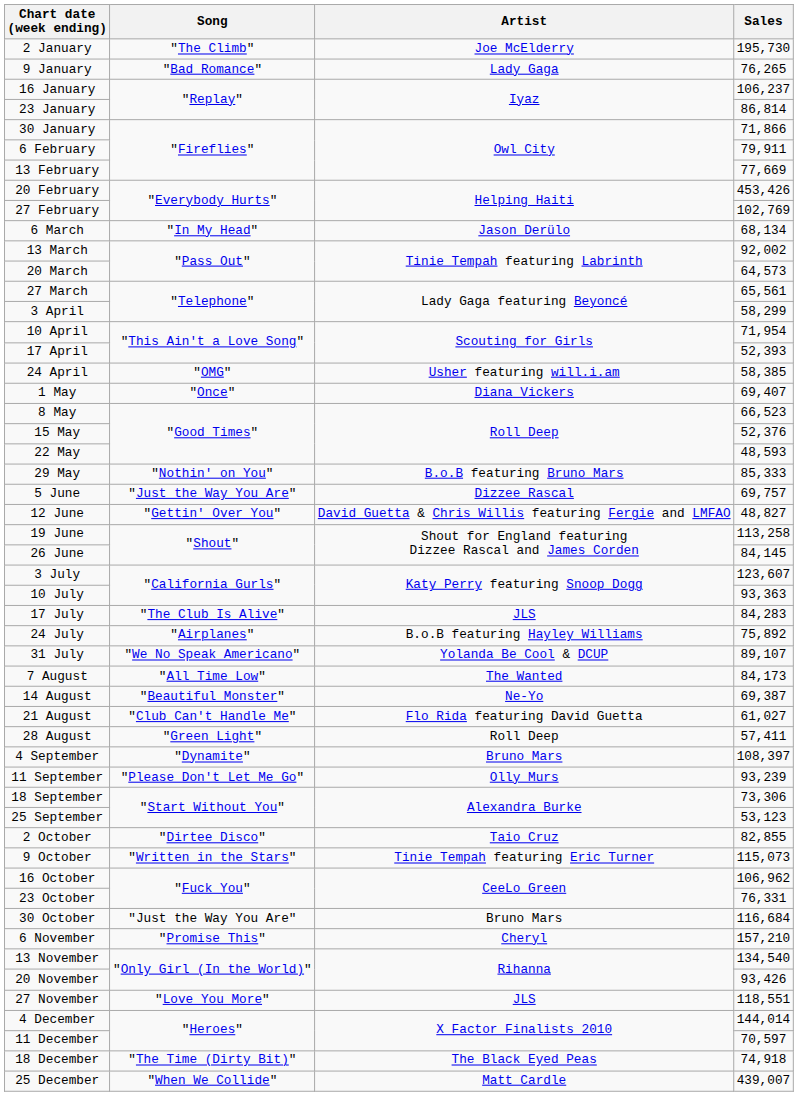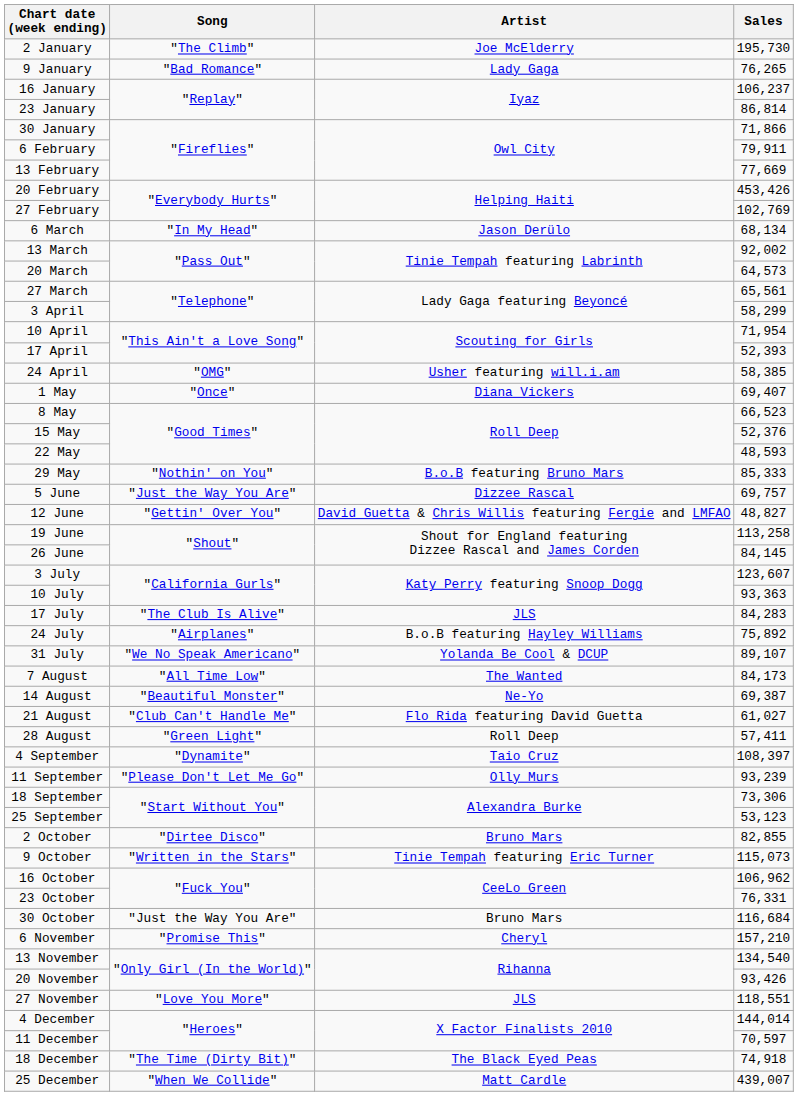 <table class="wikitable plainrowheaders" style="font-size:97%; text-align:center;">
 <tr>
 <th>Chart date<br>(week ending)</th>
 <th>Song</th>
 <th>Artist</th>
 <th>Sales</th>
 </tr>
 <tr>
 <td>2 January</td>
 <td>"<a href='#'>The Climb</a>"</td>
 <td><a href='#'>Joe McElderry</a></td>
 <td>195,730</td>
 </tr>
 <tr>
 <td>9 January</td>
 <td>"<a href='#'>Bad Romance</a>"</td>
 <td><a href='#'>Lady Gaga</a></td>
 <td>76,265</td>
 </tr>
 <tr>
 <td>16 January</td>
 <td rowspan="2">"<a href='#'>Replay</a>"</td>
 <td rowspan="2"><a href='#'>Iyaz</a></td>
 <td>106,237</td>
 </tr>
 <tr>
 <td>23 January</td>
 <td>86,814</td>
 </tr>
 <tr>
 <td>30 January</td>
 <td rowspan="3">"<a href='#'>Fireflies</a>"</td>
 <td rowspan="3"><a href='#'>Owl City</a></td>
 <td>71,866</td>
 </tr>
 <tr>
 <td>6 February</td>
 <td>79,911</td>
 </tr>
 <tr>
 <td>13 February</td>
 <td>77,669</td>
 </tr>
 <tr>
 <td>20 February</td>
 <td rowspan="2">"<a href='#'>Everybody Hurts</a>"</td>
 <td rowspan="2"><a href='#'>Helping Haiti</a></td>
 <td>453,426</td>
 </tr>
 <tr>
 <td>27 February</td>
 <td>102,769</td>
 </tr>
 <tr>
 <td>6 March</td>
 <td>"<a href='#'>In My Head</a>"</td>
 <td><a href='#'>Jason Derülo</a></td>
 <td>68,134</td>
 </tr>
 <tr>
 <td>13 March</td>
 <td rowspan="2">"<a href='#'>Pass Out</a>"</td>
 <td rowspan="2"><a href='#'>Tinie Tempah</a> featuring <a href='#'>Labrinth</a></td>
 <td>92,002</td>
 </tr>
 <tr>
 <td>20 March</td>
 <td>64,573</td>
 </tr>
 <tr>
 <td>27 March</td>
 <td rowspan="2">"<a href='#'>Telephone</a>"</td>
 <td rowspan="2">Lady Gaga featuring <a href='#'>Beyoncé</a></td>
 <td>65,561</td>
 </tr>
 <tr>
 <td>3 April</td>
 <td>58,299</td>
 </tr>
 <tr>
 <td>10 April</td>
 <td rowspan="2">"<a href='#'>This Ain't a Love Song</a>"</td>
 <td rowspan="2"><a href='#'>Scouting for Girls</a></td>
 <td>71,954</td>
 </tr>
 <tr>
 <td>17 April</td>
 <td>52,393</td>
 </tr>
 <tr>
 <td>24 April</td>
 <td>"<a href='#'>OMG</a>"</td>
 <td><a href='#'>Usher</a> featuring <a href='#'>will.i.am</a></td>
 <td>58,385</td>
 </tr>
 <tr>
 <td>1 May</td>
 <td>"<a href='#'>Once</a>"</td>
 <td><a href='#'>Diana Vickers</a></td>
 <td>69,407</td>
 </tr>
 <tr>
 <td>8 May</td>
 <td rowspan="3">"<a href='#'>Good Times</a>"</td>
 <td rowspan="3"><a href='#'>Roll Deep</a></td>
 <td>66,523</td>
 </tr>
 <tr>
 <td>15 May</td>
 <td>52,376</td>
 </tr>
 <tr>
 <td>22 May</td>
 <td>48,593</td>
 </tr>
 <tr>
 <td>29 May</td>
 <td>"<a href='#'>Nothin' on You</a>"</td>
 <td><a href='#'>B.o.B</a> featuring <a href='#'>Bruno Mars</a></td>
 <td>85,333</td>
 </tr>
 <tr>
 <td>5 June</td>
 <td>"<a href='#'>Just the Way You Are</a>"</td>
 <td><a href='#'>Dizzee Rascal</a></td>
 <td>69,757</td>
 </tr>
 <tr>
 <td>12 June</td>
 <td>"<a href='#'>Gettin' Over You</a>"</td>
 <td><a href='#'>David Guetta</a> & <a href='#'>Chris Willis</a> featuring <a href='#'>Fergie</a> and <a href='#'>LMFAO</a></td>
 <td>48,827</td>
 </tr>
 <tr>
 <td>19 June</td>
 <td rowspan="2">"<a href='#'>Shout</a>"</td>
 <td rowspan="2">Shout for England featuring <br>Dizzee Rascal and <a href='#'>James Corden</a></td>
 <td>113,258</td>
 </tr>
 <tr>
 <td>26 June</td>
 <td>84,145</td>
 </tr>
 <tr>
 <td>3 July</td>
 <td rowspan="2">"<a href='#'>California Gurls</a>"</td>
 <td rowspan="2"><a href='#'>Katy Perry</a> featuring <a href='#'>Snoop Dogg</a></td>
 <td>123,607</td>
 </tr>
 <tr>
 <td>10 July</td>
 <td>93,363</td>
 </tr>
 <tr>
 <td>17 July</td>
 <td>"<a href='#'>The Club Is Alive</a>"</td>
 <td><a href='#'>JLS</a></td>
 <td>84,283</td>
 </tr>
 <tr>
 <td>24 July</td>
 <td>"<a href='#'>Airplanes</a>"</td>
 <td>B.o.B featuring <a href='#'>Hayley Williams</a></td>
 <td>75,892</td>
 </tr>
 <tr>
 <td>31 July</td>
 <td>"<a href='#'>We No Speak Americano</a>"</td>
 <td><a href='#'>Yolanda Be Cool</a> & <a href='#'>DCUP</a></td>
 <td>89,107</td>
 </tr>
 <tr>
 <td>7 August</td>
 <td>"<a href='#'>All Time Low</a>"</td>
 <td><a href='#'>The Wanted</a></td>
 <td>84,173</td>
 </tr>
 <tr>
 <td>14 August</td>
 <td>"<a href='#'>Beautiful Monster</a>"</td>
 <td><a href='#'>Ne-Yo</a></td>
 <td>69,387</td>
 </tr>
 <tr>
 <td>21 August</td>
 <td>"<a href='#'>Club Can't Handle Me</a>"</td>
 <td><a href='#'>Flo Rida</a> featuring David Guetta</td>
 <td>61,027</td>
 </tr>
 <tr>
 <td>28 August</td>
 <td>"<a href='#'>Green Light</a>"</td>
 <td>Roll Deep</td>
 <td>57,411</td>
 </tr>
 <tr>
 <td>4 September</td>
 <td>"<a href='#'>Dynamite</a>"</td>
-<td><a href='#'>Bruno Mars</a></td>
+<td><a href='#'>Taio Cruz</a></td>
 <td>108,397</td>
 </tr>
 <tr>
 <td>11 September</td>
 <td>"<a href='#'>Please Don't Let Me Go</a>"</td>
 <td><a href='#'>Olly Murs</a></td>
 <td>93,239</td>
 </tr>
 <tr>
 <td>18 September</td>
 <td rowspan="2">"<a href='#'>Start Without You</a>"</td>
 <td rowspan="2"><a href='#'>Alexandra Burke</a></td>
 <td>73,306</td>
 </tr>
 <tr>
 <td>25 September</td>
 <td>53,123</td>
 </tr>
 <tr>
 <td>2 October</td>
 <td>"<a href='#'>Dirtee Disco</a>"</td>
-<td><a href='#'>Taio Cruz</a></td>
+<td><a href='#'>Bruno Mars</a></td>
 <td>82,855</td>
 </tr>
 <tr>
 <td>9 October</td>
 <td>"<a href='#'>Written in the Stars</a>"</td>
 <td><a href='#'>Tinie Tempah</a> featuring <a href='#'>Eric Turner</a></td>
 <td>115,073</td>
 </tr>
 <tr>
 <td>16 October</td>
 <td rowspan="2">"<a href='#'>Fuck You</a>"</td>
 <td rowspan="2"><a href='#'>CeeLo Green</a></td>
 <td>106,962</td>
 </tr>
 <tr>
 <td>23 October</td>
 <td>76,331</td>
 </tr>
 <tr>
 <td>30 October</td>
 <td>"Just the Way You Are"</td>
 <td>Bruno Mars</td>
 <td>116,684</td>
 </tr>
 <tr>
 <td>6 November</td>
 <td>"<a href='#'>Promise This</a>"</td>
 <td><a href='#'>Cheryl</a></td>
 <td>157,210</td>
 </tr>
 <tr>
 <td>13 November</td>
 <td rowspan="2">"<a href='#'>Only Girl (In the World)</a>"</td>
 <td rowspan="2"><a href='#'>Rihanna</a></td>
 <td>134,540</td>
 </tr>
 <tr>
 <td>20 November</td>
 <td>93,426</td>
 </tr>
 <tr>
 <td>27 November</td>
 <td>"<a href='#'>Love You More</a>"</td>
 <td><a href='#'>JLS</a></td>
 <td>118,551</td>
 </tr>
 <tr>
 <td>4 December</td>
 <td rowspan="2">"<a href='#'>Heroes</a>"</td>
 <td rowspan="2"><a href='#'>X Factor Finalists 2010</a></td>
 <td>144,014</td>
 </tr>
 <tr>
 <td>11 December</td>
 <td>70,597</td>
 </tr>
 <tr>
 <td>18 December</td>
 <td>"<a href='#'>The Time (Dirty Bit)</a>"</td>
 <td><a href='#'>The Black Eyed Peas</a></td>
 <td>74,918</td>
 </tr>
 <tr>
 <td>25 December</td>
 <td>"<a href='#'>When We Collide</a>"</td>
 <td><a href='#'>Matt Cardle</a></td>
 <td>439,007</td>
 </tr>
 </table>
